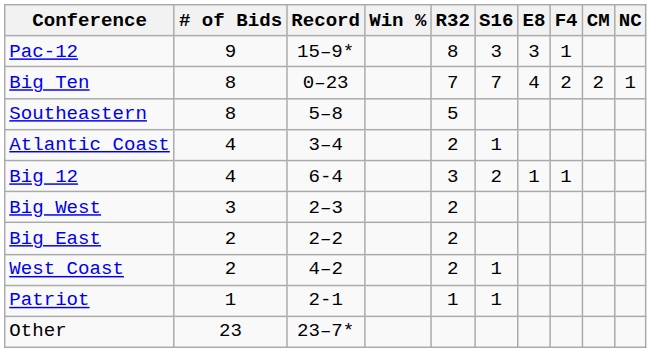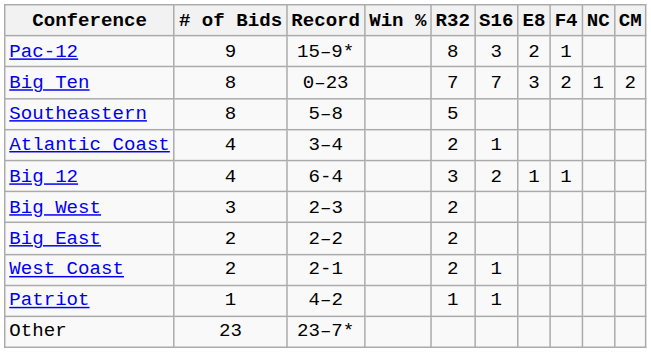 <table class="wikitable sortable">
 <tr>
 <th>Conference</th>
 <th># of Bids</th>
 <th>Record</th>
 <th>Win %</th>
 <th>R32</th>
 <th>S16</th>
 <th>E8</th>
 <th>F4</th>
+<th>NC</th>
 <th>CM</th>
-<th>NC</th>
 </tr>
 <tr style="text-align:center;">
 <td align="left"><a href='#'>Pac-12</a></td>
 <td>9</td>
 <td>15–9*</td>
 <td></td>
 <td>8</td>
 <td>3</td>
-<td>3</td>
+<td>2</td>
 <td>1</td>
 <td></td>
 <td></td>
 </tr>
 <tr style="text-align:center;">
 <td align="left"><a href='#'>Big Ten</a></td>
 <td>8</td>
 <td>0–23</td>
 <td></td>
 <td>7</td>
 <td>7</td>
-<td>4</td>
-<td>2</td>
+<td>3</td>
 <td>2</td>
 <td>1</td>
+<td>2</td>
 </tr>
 <tr style="text-align:center;">
 <td align="left"><a href='#'>Southeastern</a></td>
 <td>8</td>
 <td>5–8</td>
 <td></td>
 <td>5</td>
 <td></td>
 <td></td>
 <td></td>
 <td></td>
 <td></td>
 </tr>
 <tr style="text-align:center;">
 <td align="left"><a href='#'>Atlantic Coast</a></td>
 <td>4</td>
 <td>3–4</td>
 <td></td>
 <td>2</td>
 <td>1</td>
 <td></td>
 <td></td>
 <td></td>
 <td></td>
 </tr>
 <tr style="text-align:center;">
 <td align="left"><a href='#'>Big 12</a></td>
 <td>4</td>
 <td>6-4</td>
 <td></td>
 <td>3</td>
 <td>2</td>
 <td>1</td>
 <td>1</td>
 <td></td>
 <td></td>
 </tr>
 <tr style="text-align:center;">
 <td align="left"><a href='#'>Big West</a></td>
 <td>3</td>
 <td>2–3</td>
 <td></td>
 <td>2</td>
 <td></td>
 <td></td>
 <td></td>
 <td></td>
 <td></td>
 </tr>
 <tr style="text-align:center;">
 <td align="left"><a href='#'>Big East</a></td>
 <td>2</td>
 <td>2–2</td>
 <td></td>
 <td>2</td>
 <td></td>
 <td></td>
 <td></td>
 <td></td>
 <td></td>
 </tr>
 <tr style="text-align:center;">
 <td align="left"><a href='#'>West Coast</a></td>
 <td>2</td>
-<td>4–2</td>
+<td>2-1</td>
 <td></td>
 <td>2</td>
 <td>1</td>
 <td></td>
 <td></td>
 <td></td>
 <td></td>
 </tr>
 <tr style="text-align:center;">
 <td align="left"><a href='#'>Patriot</a></td>
 <td>1</td>
-<td>2-1</td>
+<td>4–2</td>
 <td></td>
 <td>1</td>
 <td>1</td>
 <td></td>
 <td></td>
 <td></td>
 <td></td>
 </tr>
 <tr style="text-align:center;">
 <td align="left">Other</td>
 <td>23</td>
 <td>23–7*</td>
 <td></td>
 <td></td>
 <td></td>
 <td></td>
 <td></td>
 <td></td>
 <td></td>
 </tr>
 </table>
